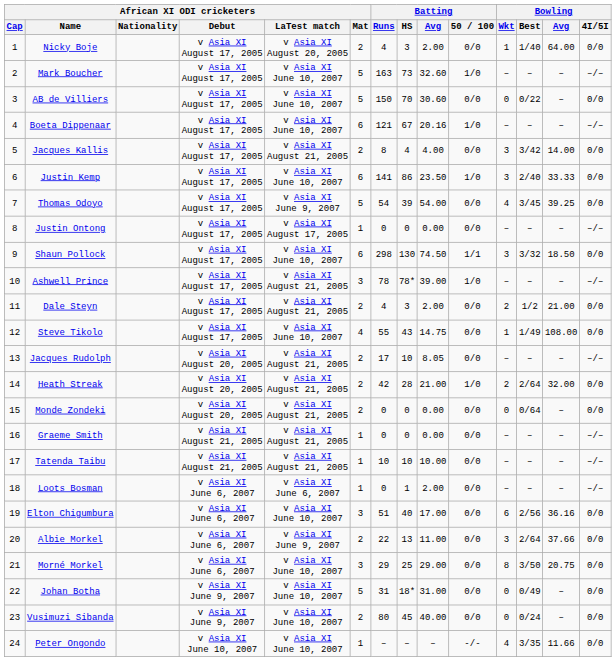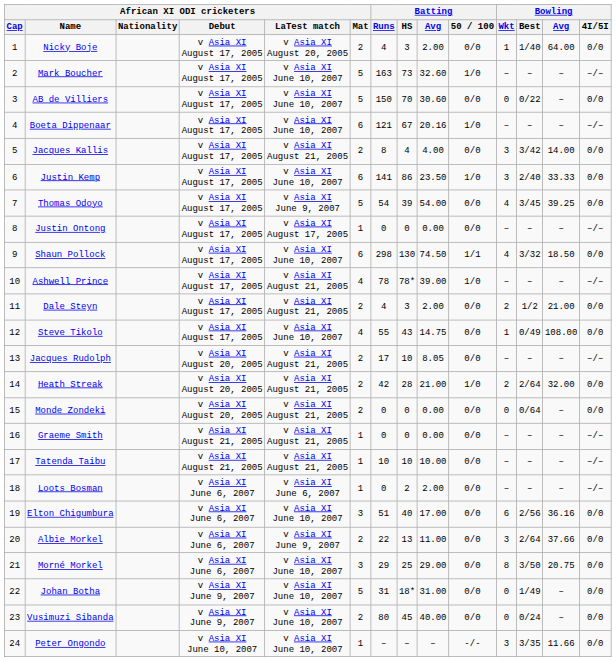 <table class="wikitable" style="text-align:center; font-size:90%;">
 <tr bgcolor="#efefef">
 <th colspan=6>African XI ODI cricketers</th>
 <th colspan=4><a href='#'>Batting</a></th>
 <th colspan=4><a href='#'>Bowling</a></th>
 </tr>
 <tr bgcolor="#efefef" valign="center">
 <th><a href='#'>Cap</a></th>
 <th>Name</th>
 <th>Nationality</th>
 <th>Debut</th>
 <th>LaTest match </th>
 <th>Mat </th>
 <th><a href='#'>Runs</a></th>
 <th>HS </th>
 <th><a href='#'>Avg</a></th>
 <th>50 / 100 </th>
 <th><a href='#'>Wkt</a></th>
 <th>Best</th>
 <th><a href='#'>Avg</a></th>
 <th>4I/5I </th>
 </tr>
 <tr>
 <td>1</td>
 <td><a href='#'>Nicky Boje</a></td>
 <td></td>
 <td>v <a href='#'>Asia XI</a><br>August 17, 2005</td>
 <td>v <a href='#'>Asia XI</a><br>August 20, 2005</td>
 <td>2</td>
 <td>4</td>
 <td>3</td>
 <td>2.00</td>
 <td>0/0</td>
 <td>1</td>
 <td>1/40</td>
 <td>64.00</td>
 <td>0/0</td>
 </tr>
 <tr>
 <td>2</td>
 <td><a href='#'>Mark Boucher</a></td>
 <td></td>
 <td>v <a href='#'>Asia XI</a><br>August 17, 2005</td>
 <td>v <a href='#'>Asia XI</a><br>June 10, 2007</td>
 <td>5</td>
 <td>163</td>
 <td>73</td>
 <td>32.60</td>
 <td>1/0</td>
 <td>–</td>
 <td>–</td>
 <td>–</td>
 <td>–/–</td>
 </tr>
 <tr>
 <td>3</td>
 <td><a href='#'>AB de Villiers</a></td>
 <td></td>
 <td>v <a href='#'>Asia XI</a><br>August 17, 2005</td>
 <td>v <a href='#'>Asia XI</a><br>June 10, 2007</td>
 <td>5</td>
 <td>150</td>
 <td>70</td>
 <td>30.60</td>
 <td>0/0</td>
 <td>0</td>
 <td>0/22</td>
 <td>–</td>
 <td>0/0</td>
 </tr>
 <tr>
 <td>4</td>
 <td><a href='#'>Boeta Dippenaar</a></td>
 <td></td>
 <td>v <a href='#'>Asia XI</a><br>August 17, 2005</td>
 <td>v <a href='#'>Asia XI</a><br>June 10, 2007</td>
 <td>6</td>
 <td>121</td>
 <td>67</td>
 <td>20.16</td>
 <td>1/0</td>
 <td>–</td>
 <td>–</td>
 <td>–</td>
 <td>–/–</td>
 </tr>
 <tr>
 <td>5</td>
 <td><a href='#'>Jacques Kallis</a></td>
 <td></td>
 <td>v <a href='#'>Asia XI</a><br>August 17, 2005</td>
 <td>v <a href='#'>Asia XI</a><br>August 21, 2005</td>
 <td>2</td>
 <td>8</td>
 <td>4</td>
 <td>4.00</td>
 <td>0/0</td>
 <td>3</td>
 <td>3/42</td>
 <td>14.00</td>
 <td>0/0</td>
 </tr>
 <tr>
 <td>6</td>
 <td><a href='#'>Justin Kemp</a></td>
 <td></td>
 <td>v <a href='#'>Asia XI</a><br>August 17, 2005</td>
 <td>v <a href='#'>Asia XI</a><br>June 10, 2007</td>
 <td>6</td>
 <td>141</td>
 <td>86</td>
 <td>23.50</td>
 <td>1/0</td>
 <td>3</td>
 <td>2/40</td>
 <td>33.33</td>
 <td>0/0</td>
 </tr>
 <tr>
 <td>7</td>
 <td><a href='#'>Thomas Odoyo</a></td>
 <td></td>
 <td>v <a href='#'>Asia XI</a><br>August 17, 2005</td>
 <td>v <a href='#'>Asia XI</a><br>June 9, 2007</td>
 <td>5</td>
 <td>54</td>
 <td>39</td>
 <td>54.00</td>
 <td>0/0</td>
 <td>4</td>
 <td>3/45</td>
 <td>39.25</td>
 <td>0/0</td>
 </tr>
 <tr>
 <td>8</td>
 <td><a href='#'>Justin Ontong</a></td>
 <td></td>
 <td>v <a href='#'>Asia XI</a><br>August 17, 2005</td>
 <td>v <a href='#'>Asia XI</a><br>August 17, 2005</td>
 <td>1</td>
 <td>0</td>
 <td>0</td>
 <td>0.00</td>
 <td>0/0</td>
 <td>–</td>
 <td>–</td>
 <td>–</td>
 <td>–/–</td>
 </tr>
 <tr>
 <td>9</td>
 <td><a href='#'>Shaun Pollock</a></td>
 <td></td>
 <td>v <a href='#'>Asia XI</a><br>August 17, 2005</td>
 <td>v <a href='#'>Asia XI</a><br>June 10, 2007</td>
 <td>6</td>
 <td>298</td>
 <td>130</td>
 <td>74.50</td>
 <td>1/1</td>
-<td>3</td>
+<td>4</td>
 <td>3/32</td>
 <td>18.50</td>
 <td>0/0</td>
 </tr>
 <tr>
 <td>10</td>
 <td><a href='#'>Ashwell Prince</a></td>
 <td></td>
 <td>v <a href='#'>Asia XI</a><br>August 17, 2005</td>
 <td>v <a href='#'>Asia XI</a><br>August 21, 2005</td>
-<td>3</td>
+<td>4</td>
 <td>78</td>
 <td>78*</td>
 <td>39.00</td>
 <td>1/0</td>
 <td>–</td>
 <td>–</td>
 <td>–</td>
 <td>–/–</td>
 </tr>
 <tr>
 <td>11</td>
 <td><a href='#'>Dale Steyn</a></td>
 <td></td>
 <td>v <a href='#'>Asia XI</a><br>August 17, 2005</td>
 <td>v <a href='#'>Asia XI</a><br>August 21, 2005</td>
 <td>2</td>
 <td>4</td>
 <td>3</td>
 <td>2.00</td>
 <td>0/0</td>
 <td>2</td>
 <td>1/2</td>
 <td>21.00</td>
 <td>0/0</td>
 </tr>
 <tr>
 <td>12</td>
 <td><a href='#'>Steve Tikolo</a></td>
 <td></td>
 <td>v <a href='#'>Asia XI</a><br>August 17, 2005</td>
 <td>v <a href='#'>Asia XI</a><br>June 10, 2007</td>
 <td>4</td>
 <td>55</td>
 <td>43</td>
 <td>14.75</td>
 <td>0/0</td>
 <td>1</td>
-<td>1/49</td>
+<td>0/49</td>
 <td>108.00</td>
 <td>0/0</td>
 </tr>
 <tr>
 <td>13</td>
 <td><a href='#'>Jacques Rudolph</a></td>
 <td></td>
 <td>v <a href='#'>Asia XI</a><br>August 20, 2005</td>
 <td>v <a href='#'>Asia XI</a><br>August 21, 2005</td>
 <td>2</td>
 <td>17</td>
 <td>10</td>
 <td>8.05</td>
 <td>0/0</td>
 <td>–</td>
 <td>–</td>
 <td>–</td>
 <td>–/–</td>
 </tr>
 <tr>
 <td>14</td>
 <td><a href='#'>Heath Streak</a></td>
 <td></td>
 <td>v <a href='#'>Asia XI</a><br>August 20, 2005</td>
 <td>v <a href='#'>Asia XI</a><br>August 21, 2005</td>
 <td>2</td>
 <td>42</td>
 <td>28</td>
 <td>21.00</td>
 <td>1/0</td>
 <td>2</td>
 <td>2/64</td>
 <td>32.00</td>
 <td>0/0</td>
 </tr>
 <tr>
 <td>15</td>
 <td><a href='#'>Monde Zondeki</a></td>
 <td></td>
 <td>v <a href='#'>Asia XI</a><br>August 20, 2005</td>
 <td>v <a href='#'>Asia XI</a><br>August 21, 2005</td>
 <td>2</td>
 <td>0</td>
 <td>0</td>
 <td>0.00</td>
 <td>0/0</td>
 <td>0</td>
 <td>0/64</td>
 <td>–</td>
 <td>0/0</td>
 </tr>
 <tr>
 <td>16</td>
 <td><a href='#'>Graeme Smith</a></td>
 <td></td>
 <td>v <a href='#'>Asia XI</a><br>August 21, 2005</td>
 <td>v <a href='#'>Asia XI</a><br>August 21, 2005</td>
 <td>1</td>
 <td>0</td>
 <td>0</td>
 <td>0.00</td>
 <td>0/0</td>
 <td>–</td>
 <td>–</td>
 <td>–</td>
 <td>–/–</td>
 </tr>
 <tr>
 <td>17</td>
 <td><a href='#'>Tatenda Taibu</a></td>
 <td></td>
 <td>v <a href='#'>Asia XI</a><br>August 21, 2005</td>
 <td>v <a href='#'>Asia XI</a><br>August 21, 2005</td>
 <td>1</td>
 <td>10</td>
 <td>10</td>
 <td>10.00</td>
 <td>0/0</td>
 <td>–</td>
 <td>–</td>
 <td>–</td>
 <td>–/–</td>
 </tr>
 <tr>
 <td>18</td>
 <td><a href='#'>Loots Bosman</a></td>
 <td></td>
 <td>v <a href='#'>Asia XI</a><br>June 6, 2007</td>
 <td>v <a href='#'>Asia XI</a><br>June 6, 2007</td>
 <td>1</td>
 <td>0</td>
-<td>1</td>
+<td>2</td>
 <td>2.00</td>
 <td>0/0</td>
 <td>–</td>
 <td>–</td>
 <td>–</td>
 <td>–/–</td>
 </tr>
 <tr>
 <td>19</td>
 <td><a href='#'>Elton Chigumbura</a></td>
 <td></td>
 <td>v <a href='#'>Asia XI</a><br>June 6, 2007</td>
 <td>v <a href='#'>Asia XI</a><br>June 10, 2007</td>
 <td>3</td>
 <td>51</td>
 <td>40</td>
 <td>17.00</td>
 <td>0/0</td>
 <td>6</td>
 <td>2/56</td>
 <td>36.16</td>
 <td>0/0</td>
 </tr>
 <tr>
 <td>20</td>
 <td><a href='#'>Albie Morkel</a></td>
 <td></td>
 <td>v <a href='#'>Asia XI</a><br>June 6, 2007</td>
 <td>v <a href='#'>Asia XI</a><br>June 9, 2007</td>
 <td>2</td>
 <td>22</td>
 <td>13</td>
 <td>11.00</td>
 <td>0/0</td>
 <td>3</td>
 <td>2/64</td>
 <td>37.66</td>
 <td>0/0</td>
 </tr>
 <tr>
 <td>21</td>
 <td><a href='#'>Morné Morkel</a></td>
 <td></td>
 <td>v <a href='#'>Asia XI</a><br>June 6, 2007</td>
 <td>v <a href='#'>Asia XI</a><br>June 10, 2007</td>
 <td>3</td>
 <td>29</td>
 <td>25</td>
 <td>29.00</td>
 <td>0/0</td>
 <td>8</td>
 <td>3/50</td>
 <td>20.75</td>
 <td>0/0</td>
 </tr>
 <tr>
 <td>22</td>
 <td><a href='#'>Johan Botha</a></td>
 <td></td>
 <td>v <a href='#'>Asia XI</a><br>June 9, 2007</td>
 <td>v <a href='#'>Asia XI</a><br>June 10, 2007</td>
 <td>5</td>
 <td>31</td>
 <td>18*</td>
 <td>31.00</td>
 <td>0/0</td>
 <td>0</td>
-<td>0/49</td>
+<td>1/49</td>
 <td>–</td>
 <td>0/0</td>
 </tr>
 <tr>
 <td>23</td>
 <td><a href='#'>Vusimuzi Sibanda</a></td>
 <td></td>
 <td>v <a href='#'>Asia XI</a><br>June 9, 2007</td>
 <td>v <a href='#'>Asia XI</a><br>June 10, 2007</td>
 <td>2</td>
 <td>80</td>
 <td>45</td>
 <td>40.00</td>
 <td>0/0</td>
 <td>0</td>
 <td>0/24</td>
 <td>–</td>
 <td>0/0</td>
 </tr>
 <tr>
 <td>24</td>
 <td><a href='#'>Peter Ongondo</a></td>
 <td></td>
 <td>v <a href='#'>Asia XI</a><br>June 10, 2007</td>
 <td>v <a href='#'>Asia XI</a><br>June 10, 2007</td>
 <td>1</td>
 <td>–</td>
 <td>–</td>
 <td>–</td>
 <td>-/-</td>
-<td>4</td>
+<td>3</td>
 <td>3/35</td>
 <td>11.66</td>
 <td>0/0</td>
 </tr>
 </table>
